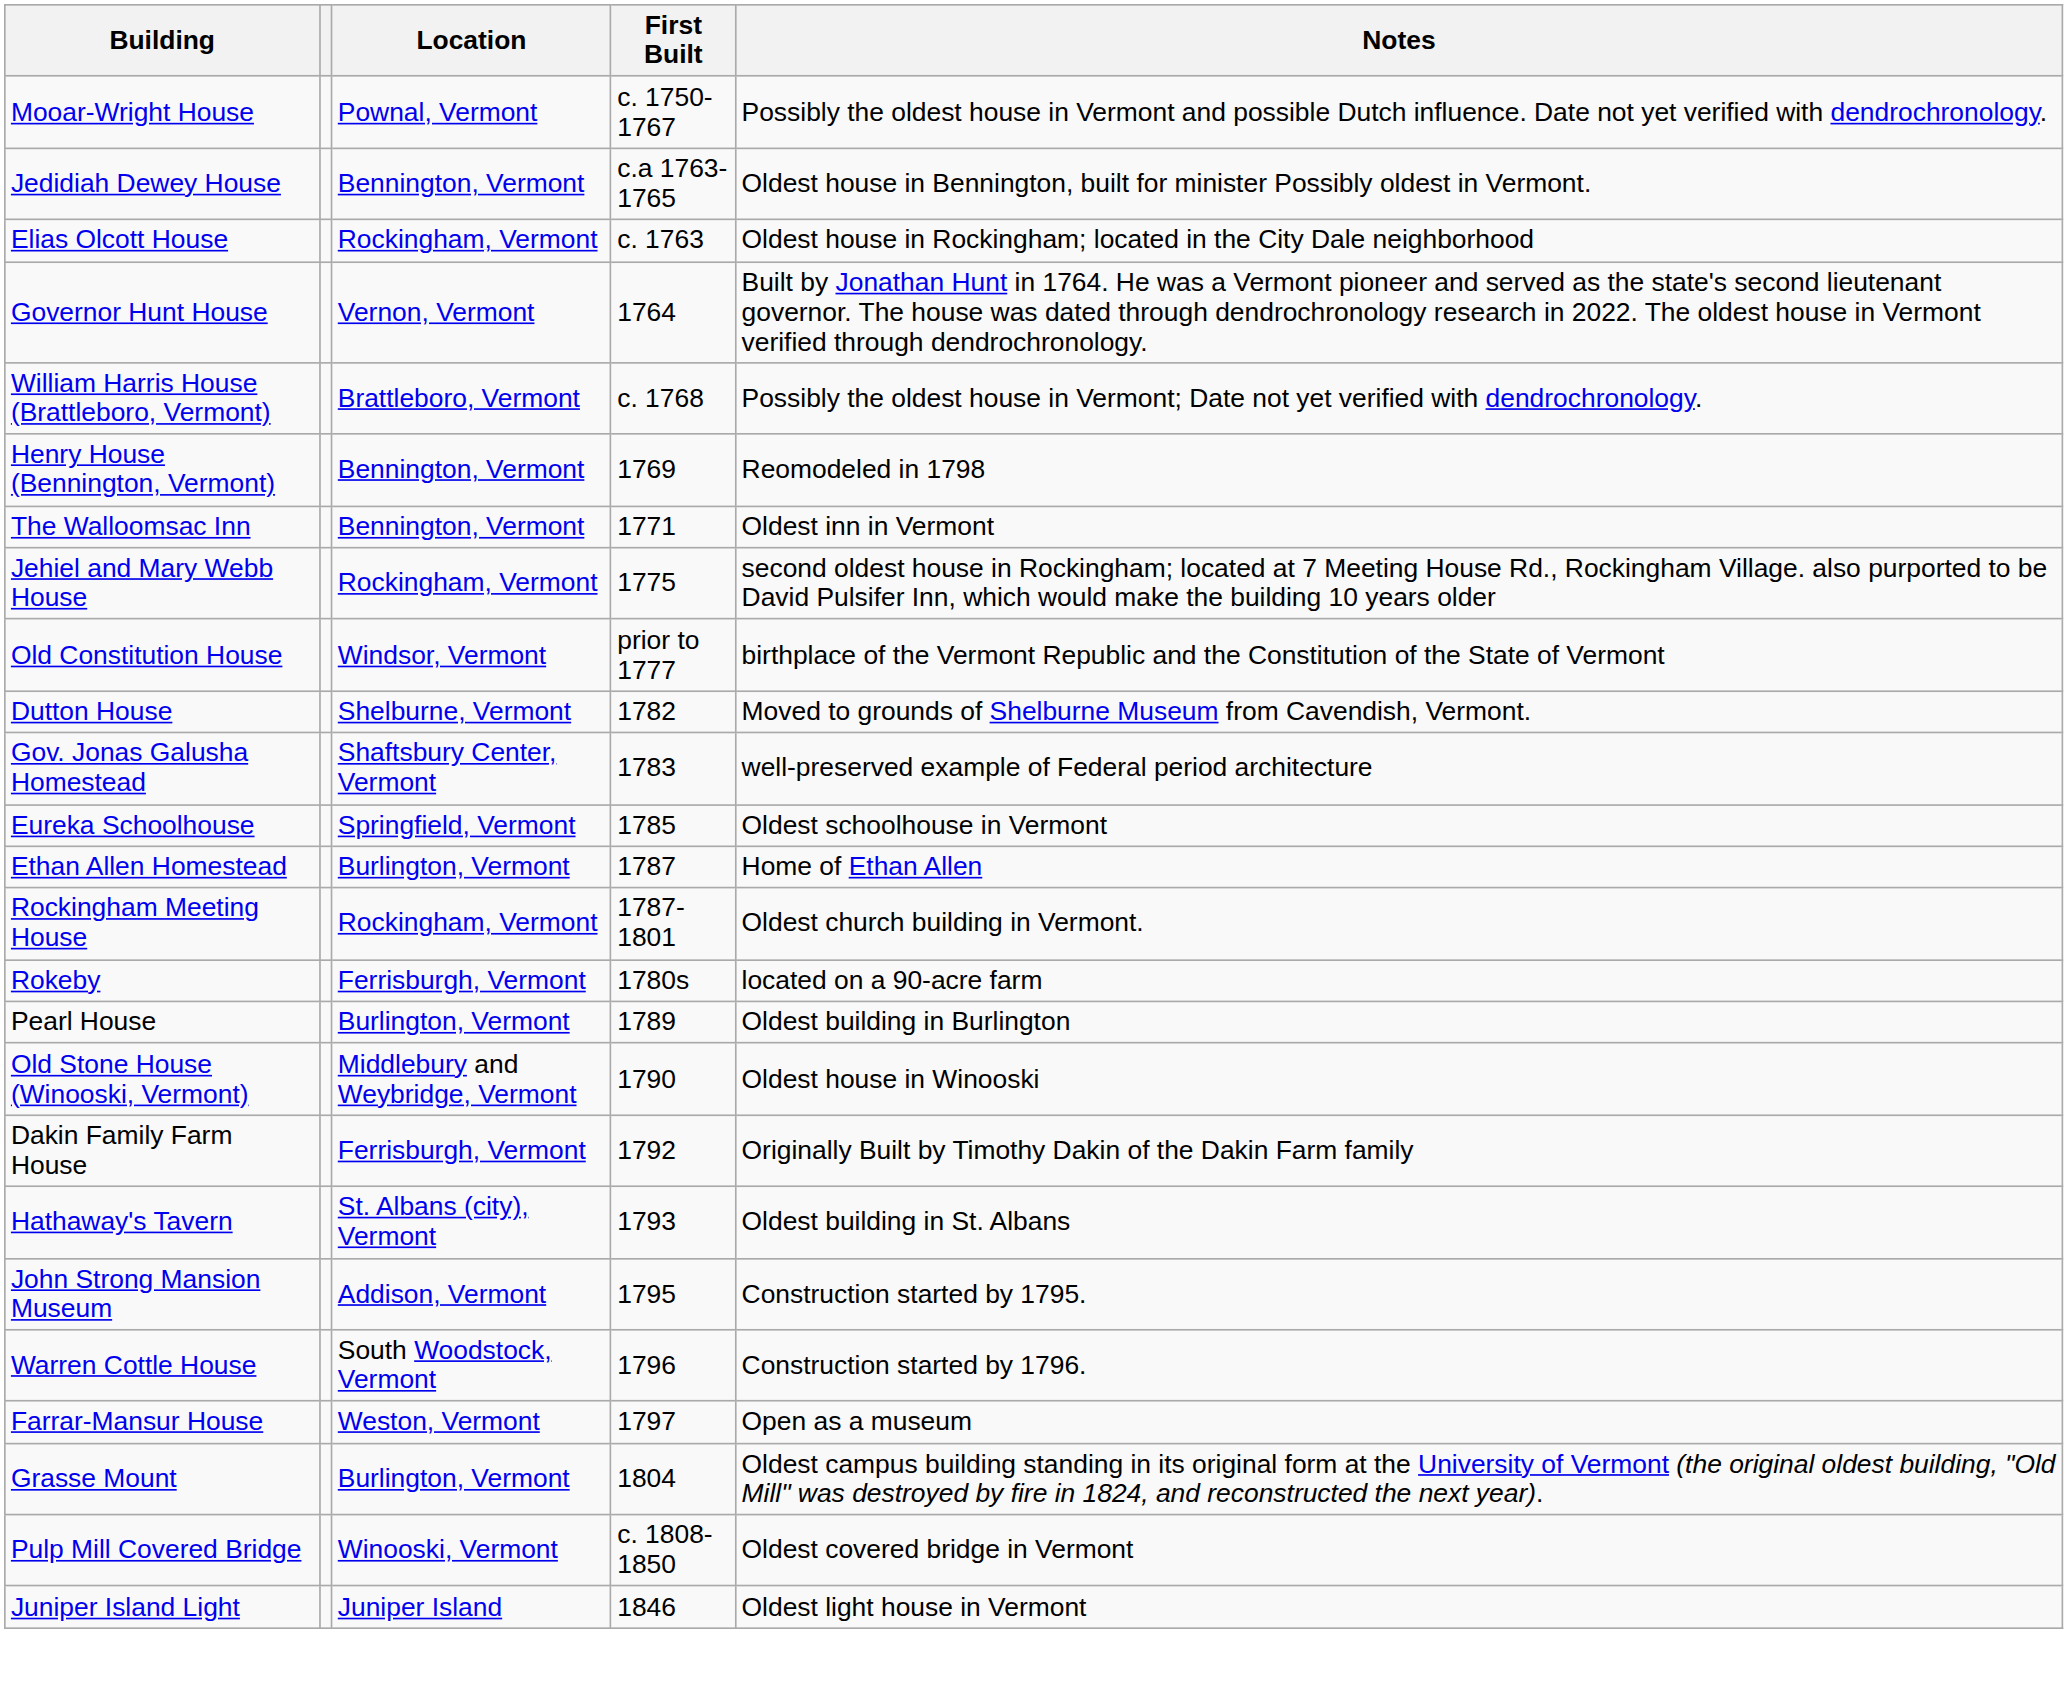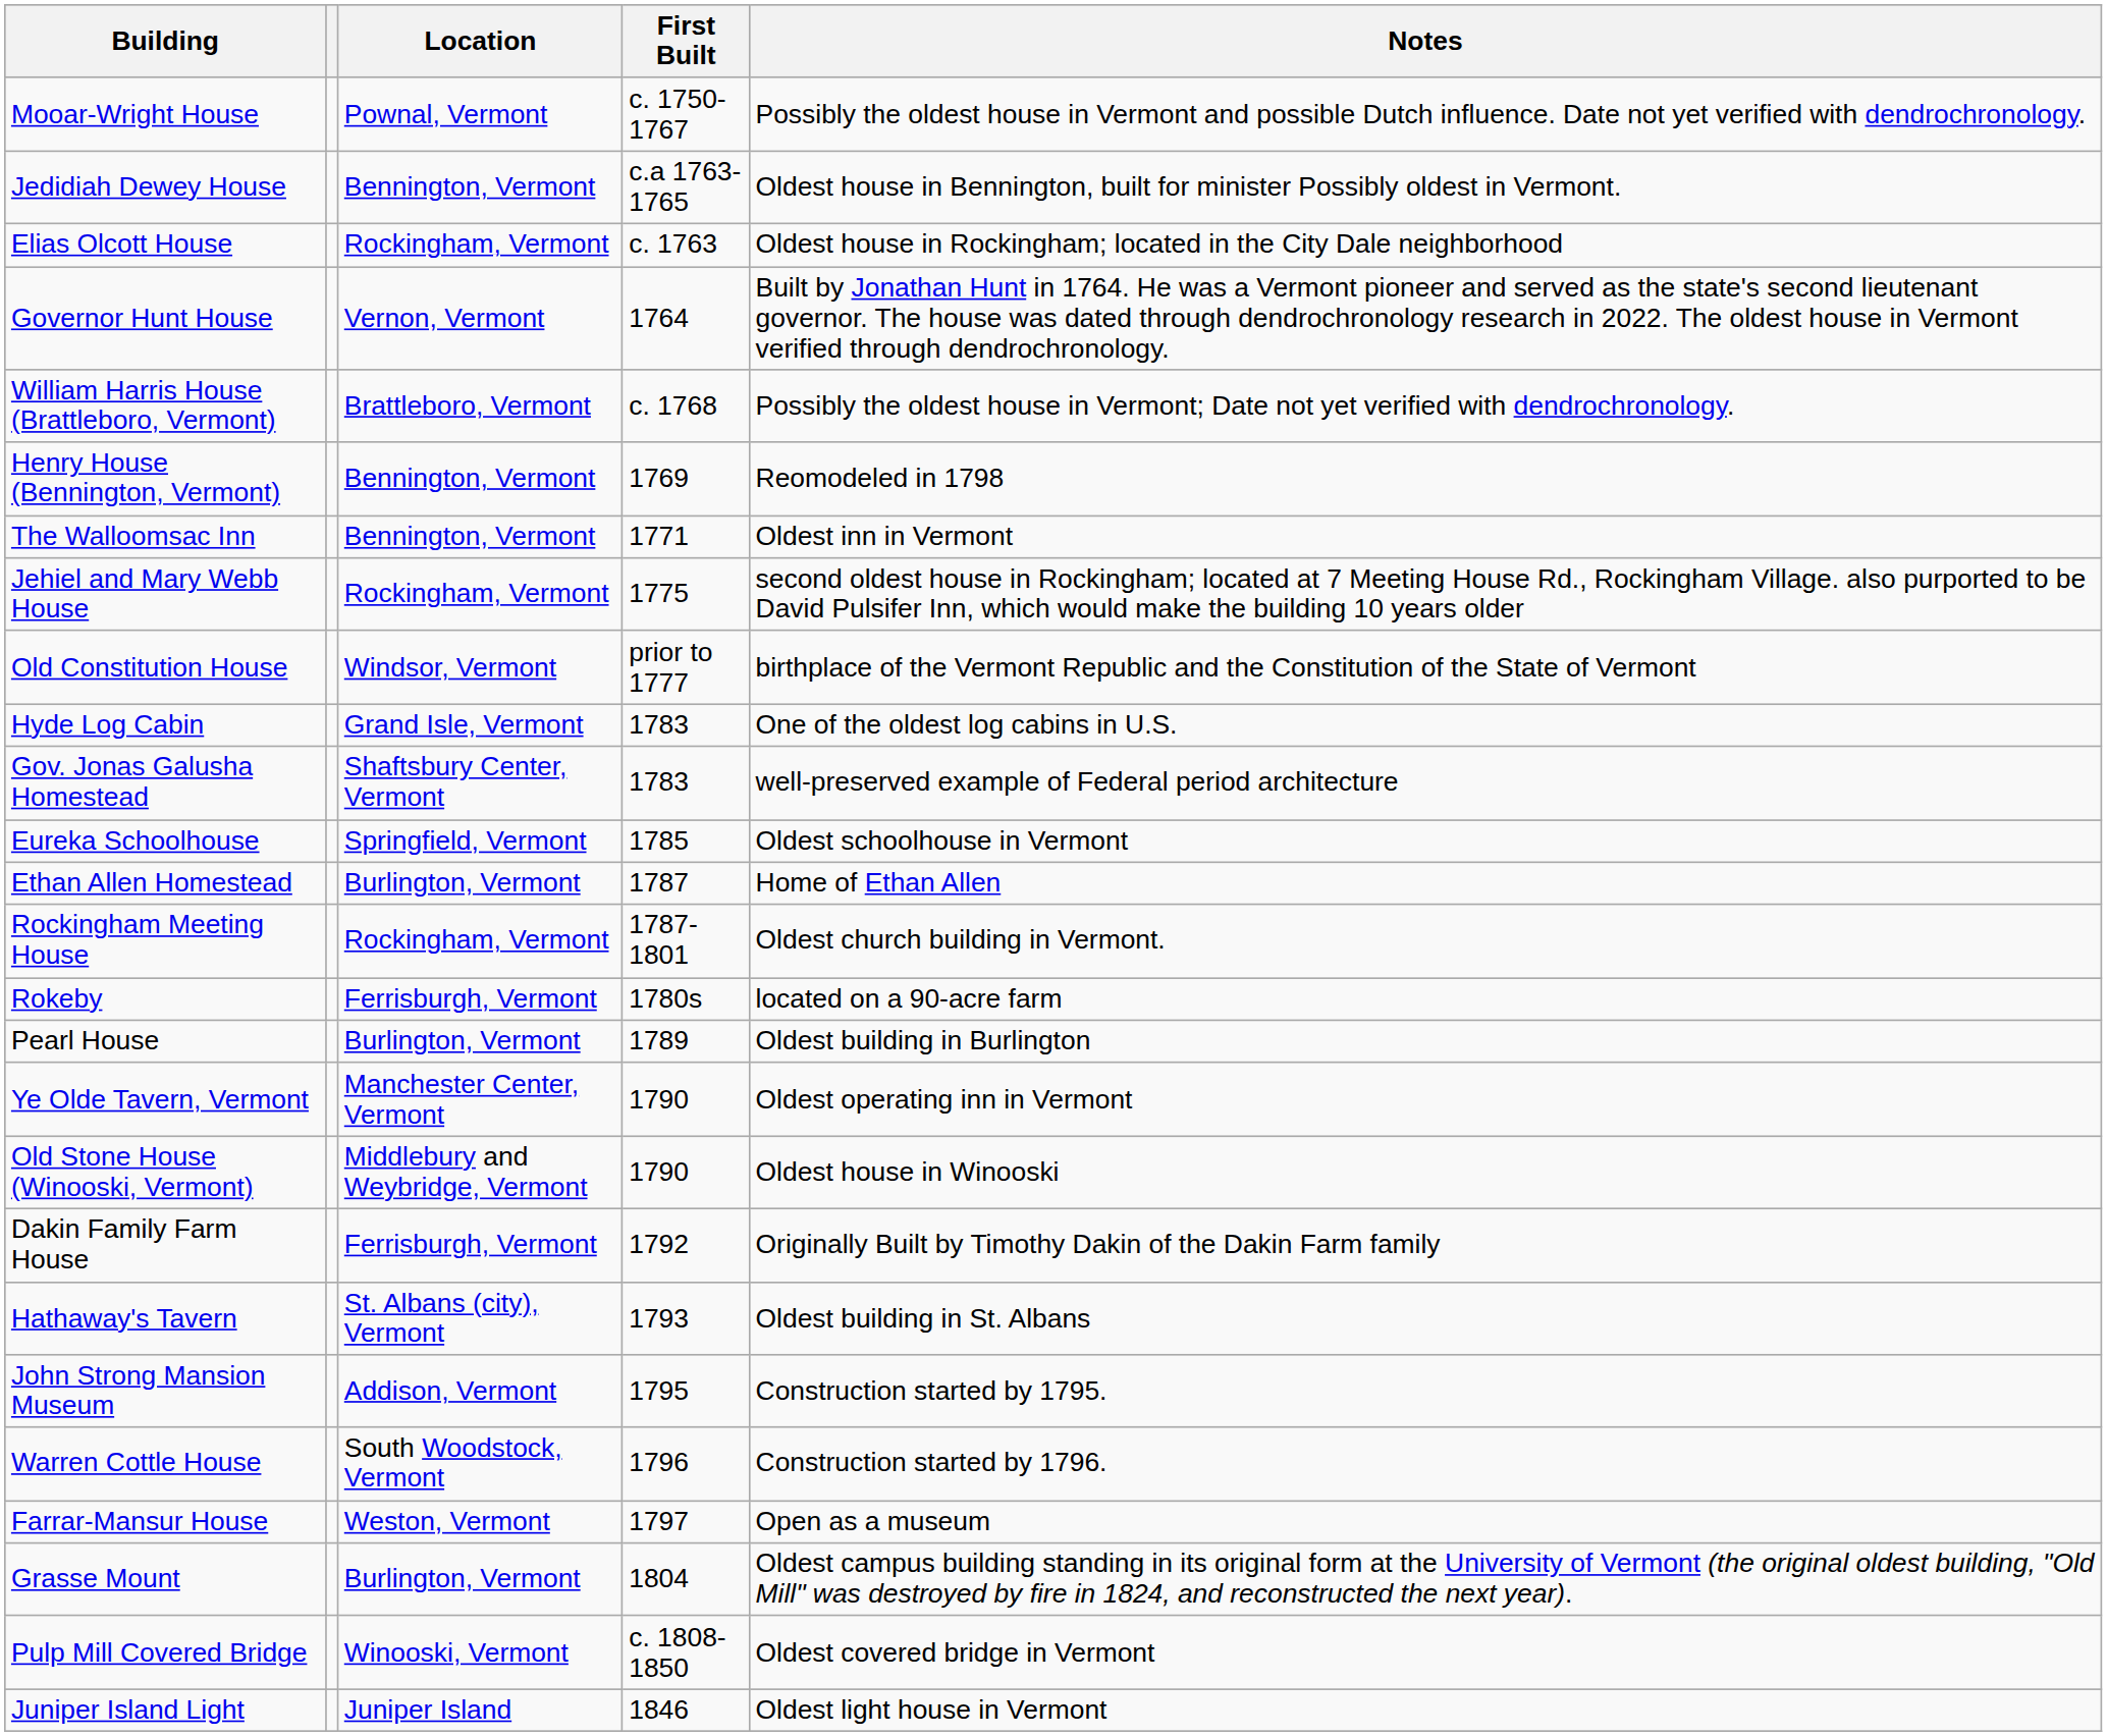 <table class="wikitable">
 <tr>
 <th>Building</th>
 <th></th>
 <th>Location</th>
 <th>First Built</th>
 <th>Notes</th>
 </tr>
 <tr>
 <td><a href='#'>Mooar-Wright House</a></td>
 <td></td>
 <td><a href='#'>Pownal, Vermont</a></td>
 <td>c. 1750-1767</td>
 <td>Possibly the oldest house in Vermont and possible Dutch influence. Date not yet verified with <a href='#'>dendrochronology</a>.</td>
 </tr>
 <tr>
 <td><a href='#'>Jedidiah Dewey House</a></td>
 <td></td>
 <td><a href='#'>Bennington, Vermont</a></td>
 <td>c.a 1763-1765</td>
 <td>Oldest house in Bennington, built for minister Possibly oldest in Vermont.</td>
 </tr>
 <tr>
 <td><a href='#'>Elias Olcott House</a></td>
 <td></td>
 <td><a href='#'>Rockingham, Vermont</a></td>
 <td>c. 1763</td>
 <td>Oldest house in Rockingham; located in the City Dale neighborhood</td>
 </tr>
 <tr>
 <td><a href='#'>Governor Hunt House</a></td>
 <td></td>
 <td><a href='#'>Vernon, Vermont</a></td>
 <td>1764</td>
 <td>Built by <a href='#'>Jonathan Hunt</a> in 1764. He was a Vermont pioneer and served as the state's second lieutenant governor. The house was dated through dendrochronology research in 2022. The oldest house in Vermont verified through dendrochronology.</td>
 </tr>
 <tr>
 <td><a href='#'>William Harris House (Brattleboro, Vermont)</a></td>
 <td></td>
 <td><a href='#'>Brattleboro, Vermont</a></td>
 <td>c. 1768</td>
 <td>Possibly the oldest house in Vermont; Date not yet verified with <a href='#'>dendrochronology</a>.</td>
 </tr>
 <tr>
 <td><a href='#'>Henry House (Bennington, Vermont)</a></td>
 <td></td>
 <td><a href='#'>Bennington, Vermont</a></td>
 <td>1769</td>
 <td>Reomodeled in 1798</td>
 </tr>
 <tr>
 <td><a href='#'>The Walloomsac Inn</a></td>
 <td></td>
 <td><a href='#'>Bennington, Vermont</a></td>
 <td>1771</td>
 <td>Oldest inn in Vermont</td>
 </tr>
 <tr>
 <td><a href='#'>Jehiel and Mary Webb House</a></td>
 <td></td>
 <td><a href='#'>Rockingham, Vermont</a></td>
 <td>1775</td>
 <td>second oldest house in Rockingham; located at 7 Meeting House Rd., Rockingham Village. also purported to be David Pulsifer Inn, which would make the building 10 years older</td>
 </tr>
 <tr>
 <td><a href='#'>Old Constitution House</a></td>
 <td></td>
 <td><a href='#'>Windsor, Vermont</a></td>
 <td>prior to 1777</td>
 <td>birthplace of the Vermont Republic and the Constitution of the State of Vermont</td>
 </tr>
 <tr>
-<td><a href='#'>Dutton House</a></td>
+<td><a href='#'>Hyde Log Cabin</a></td>
 <td></td>
-<td><a href='#'>Shelburne, Vermont</a></td>
-<td>1782</td>
-<td>Moved to grounds of <a href='#'>Shelburne Museum</a> from Cavendish, Vermont.</td>
+<td><a href='#'>Grand Isle, Vermont</a></td>
+<td>1783</td>
+<td>One of the oldest log cabins in U.S.</td>
 </tr>
 <tr>
 <td><a href='#'>Gov. Jonas Galusha Homestead</a></td>
 <td></td>
 <td><a href='#'>Shaftsbury Center, Vermont</a></td>
 <td>1783</td>
 <td>well-preserved example of Federal period architecture</td>
 </tr>
 <tr>
 <td><a href='#'>Eureka Schoolhouse</a></td>
 <td></td>
 <td><a href='#'>Springfield, Vermont</a></td>
 <td>1785</td>
 <td>Oldest schoolhouse in Vermont</td>
 </tr>
 <tr>
 <td><a href='#'>Ethan Allen Homestead</a></td>
 <td></td>
 <td><a href='#'>Burlington, Vermont</a></td>
 <td>1787</td>
 <td>Home of <a href='#'>Ethan Allen</a></td>
 </tr>
 <tr>
 <td><a href='#'>Rockingham Meeting House</a></td>
 <td></td>
 <td><a href='#'>Rockingham, Vermont</a></td>
 <td>1787-1801</td>
 <td>Oldest church building in Vermont.</td>
 </tr>
 <tr>
 <td><a href='#'>Rokeby</a></td>
 <td></td>
 <td><a href='#'>Ferrisburgh, Vermont</a></td>
 <td>1780s</td>
 <td>located on a 90-acre farm</td>
 </tr>
 <tr>
 <td>Pearl House</td>
 <td></td>
 <td><a href='#'>Burlington, Vermont</a></td>
 <td>1789</td>
 <td>Oldest building in Burlington</td>
+</tr>
+<tr>
+<td><a href='#'>Ye Olde Tavern, Vermont</a></td>
+<td></td>
+<td><a href='#'>Manchester Center, Vermont</a></td>
+<td>1790</td>
+<td>Oldest operating inn in Vermont</td>
 </tr>
 <tr>
 <td><a href='#'>Old Stone House (Winooski, Vermont)</a></td>
 <td></td>
 <td><a href='#'>Middlebury</a> and <a href='#'>Weybridge, Vermont</a></td>
 <td>1790</td>
 <td>Oldest house in Winooski</td>
 </tr>
 <tr>
 <td>Dakin Family Farm House</td>
 <td></td>
 <td><a href='#'>Ferrisburgh, Vermont</a></td>
 <td>1792</td>
 <td>Originally Built by Timothy Dakin of the Dakin Farm family</td>
 </tr>
 <tr>
 <td><a href='#'>Hathaway's Tavern</a></td>
 <td></td>
 <td><a href='#'>St. Albans (city), Vermont</a></td>
 <td>1793</td>
 <td>Oldest building in St. Albans</td>
 </tr>
 <tr>
 <td><a href='#'>John Strong Mansion Museum</a></td>
 <td></td>
 <td><a href='#'>Addison, Vermont</a></td>
 <td>1795</td>
 <td>Construction started by 1795.</td>
 </tr>
 <tr>
 <td><a href='#'>Warren Cottle House</a></td>
 <td></td>
 <td>South <a href='#'>Woodstock, Vermont</a></td>
 <td>1796</td>
 <td>Construction started by 1796.</td>
 </tr>
 <tr>
 <td><a href='#'>Farrar-Mansur House</a></td>
 <td></td>
 <td><a href='#'>Weston, Vermont</a></td>
 <td>1797</td>
 <td>Open as a museum</td>
 </tr>
 <tr>
 <td><a href='#'>Grasse Mount</a></td>
 <td></td>
 <td><a href='#'>Burlington, Vermont</a></td>
 <td>1804</td>
 <td>Oldest campus building standing in its original form at the <a href='#'>University of Vermont</a> <em>(the original oldest building, "Old Mill" was destroyed by fire in 1824, and reconstructed the next year)</em>.</td>
 </tr>
 <tr>
 <td><a href='#'>Pulp Mill Covered Bridge</a></td>
 <td></td>
 <td><a href='#'>Winooski, Vermont</a></td>
 <td>c. 1808-1850</td>
 <td>Oldest covered bridge in Vermont</td>
 </tr>
 <tr>
 <td><a href='#'>Juniper Island Light</a></td>
 <td></td>
 <td><a href='#'>Juniper Island</a></td>
 <td>1846</td>
 <td>Oldest light house in Vermont</td>
 </tr>
 <tr>
 </tr>
 </table>
